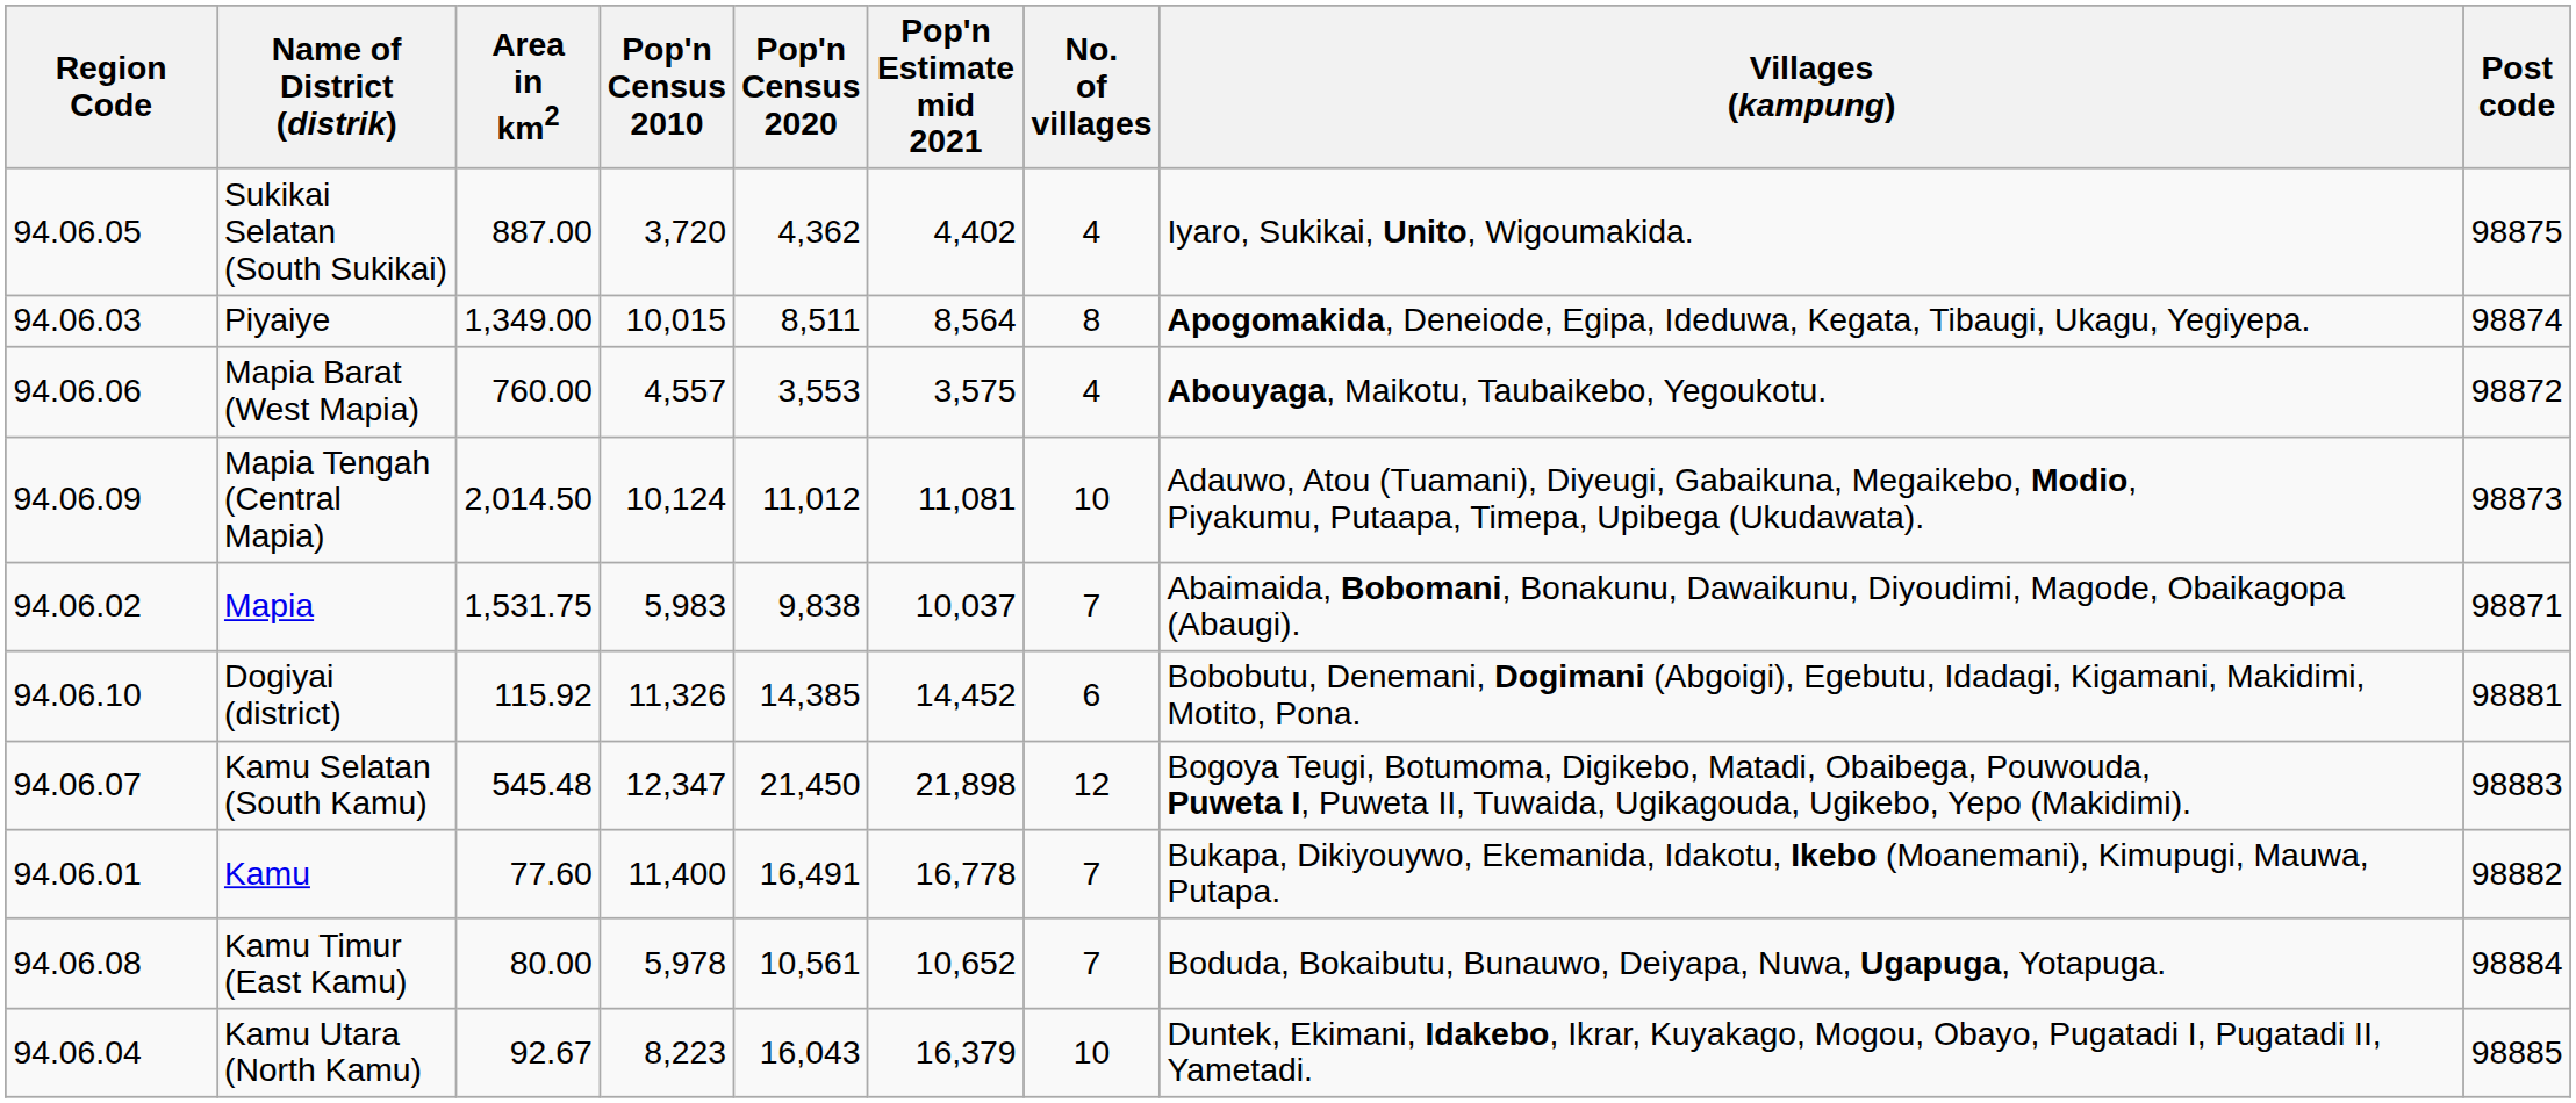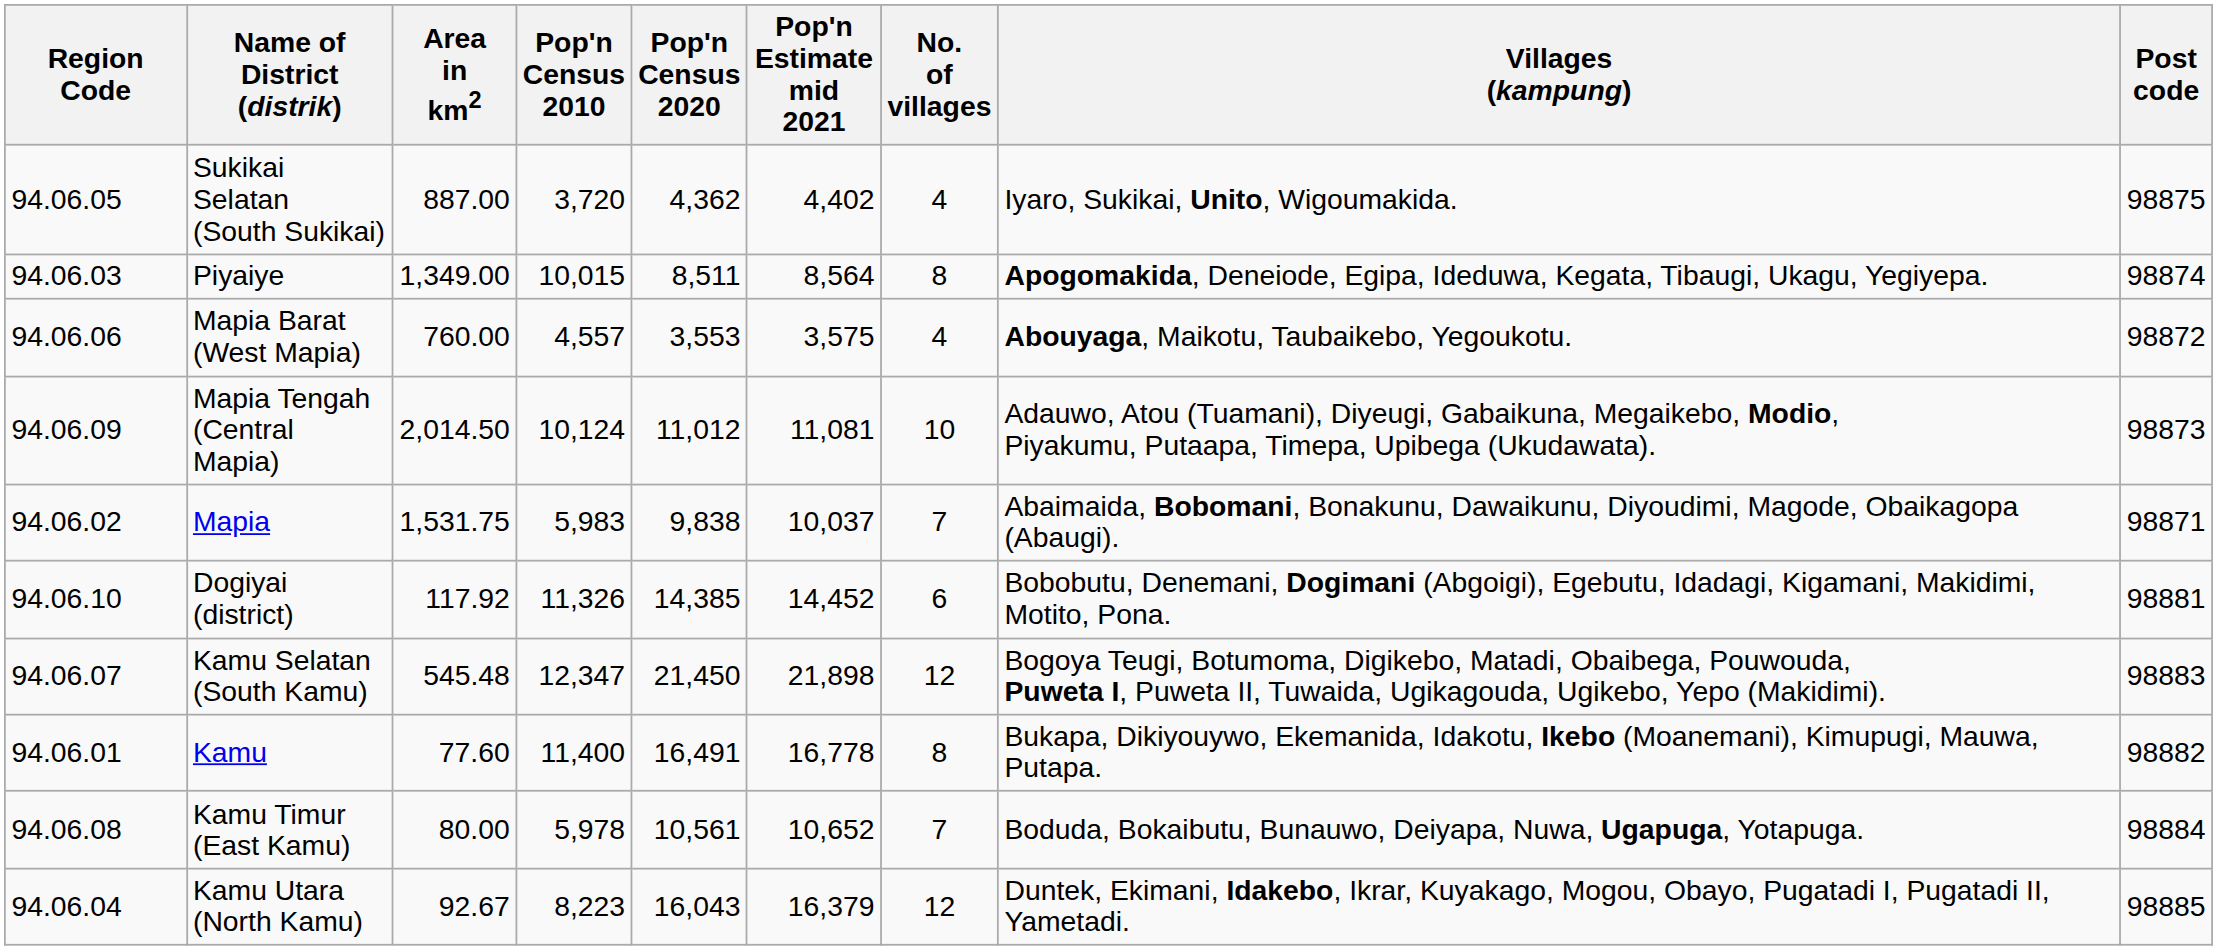 <table class="wikitable">
 <tr>
 <th>Region Code</th>
 <th>Name of<br>District<br>(<em>distrik</em>)</th>
 <th>Area <br>in<br>km<sup>2</sup></th>
 <th>Pop'n <br> Census <br> 2010</th>
 <th>Pop'n <br> Census <br> 2020</th>
 <th>Pop'n <br> Estimate <br> mid 2021</th>
 <th>No. <br>of<br>villages</th>
 <th>Villages<br>(<em>kampung</em>)</th>
 <th>Post<br>code</th>
 </tr>
 <tr>
 <td>94.06.05</td>
 <td>Sukikai Selatan <br>(South Sukikai)</td>
 <td align="right">887.00</td>
 <td align="right">3,720</td>
 <td align="right">4,362</td>
 <td align="right">4,402</td>
 <td align="center">4</td>
 <td>Iyaro, Sukikai, <strong>Unito</strong>, Wigoumakida.</td>
 <td>98875</td>
 </tr>
 <tr>
 <td>94.06.03</td>
 <td>Piyaiye</td>
 <td align="right">1,349.00</td>
 <td align="right">10,015</td>
 <td align="right">8,511</td>
 <td align="right">8,564</td>
 <td align="center">8</td>
 <td><strong>Apogomakida</strong>, Deneiode, Egipa, Ideduwa, Kegata, Tibaugi, Ukagu, Yegiyepa.</td>
 <td>98874</td>
 </tr>
 <tr>
 <td>94.06.06</td>
 <td>Mapia Barat <br>(West Mapia)</td>
 <td align="right">760.00</td>
 <td align="right">4,557</td>
 <td align="right">3,553</td>
 <td align="right">3,575</td>
 <td align="center">4</td>
 <td><strong>Abouyaga</strong>, Maikotu, Taubaikebo, Yegoukotu.</td>
 <td>98872</td>
 </tr>
 <tr>
 <td>94.06.09</td>
 <td>Mapia Tengah <br>(Central Mapia)</td>
 <td align="right">2,014.50</td>
 <td align="right">10,124</td>
 <td align="right">11,012</td>
 <td align="right">11,081</td>
 <td align="center">10</td>
 <td>Adauwo, Atou (Tuamani), Diyeugi, Gabaikuna, Megaikebo, <strong>Modio</strong>, <br>Piyakumu, Putaapa, Timepa, Upibega (Ukudawata).</td>
 <td>98873</td>
 </tr>
 <tr>
 <td>94.06.02</td>
 <td><a href='#'>Mapia</a></td>
 <td align="right">1,531.75</td>
 <td align="right">5,983</td>
 <td align="right">9,838</td>
 <td align="right">10,037</td>
 <td align="center">7</td>
 <td>Abaimaida, <strong>Bobomani</strong>, Bonakunu, Dawaikunu, Diyoudimi, Magode,  Obaikagopa (Abaugi).</td>
 <td>98871</td>
 </tr>
 <tr>
 <td>94.06.10</td>
 <td>Dogiyai (district)</td>
-<td align="right">115.92</td>
+<td align="right">117.92</td>
 <td align="right">11,326</td>
 <td align="right">14,385</td>
 <td align="right">14,452</td>
 <td align="center">6</td>
 <td>Bobobutu, Denemani, <strong>Dogimani</strong> (Abgoigi), Egebutu, Idadagi, Kigamani, Makidimi, Motito, Pona.</td>
 <td>98881</td>
 </tr>
 <tr>
 <td>94.06.07</td>
 <td>Kamu Selatan <br>(South Kamu)</td>
 <td align="right">545.48</td>
 <td align="right">12,347</td>
 <td align="right">21,450</td>
 <td align="right">21,898</td>
 <td align="center">12</td>
 <td>Bogoya Teugi, Botumoma, Digikebo, Matadi, Obaibega, Pouwouda, <br><strong>Puweta I</strong>, Puweta II, Tuwaida, Ugikagouda, Ugikebo, Yepo (Makidimi).</td>
 <td>98883</td>
 </tr>
 <tr>
 <td>94.06.01</td>
 <td><a href='#'>Kamu</a></td>
 <td align="right">77.60</td>
 <td align="right">11,400</td>
 <td align="right">16,491</td>
 <td align="right">16,778</td>
-<td align="center">7</td>
+<td align="center">8</td>
 <td>Bukapa, Dikiyouywo, Ekemanida, Idakotu, <strong>Ikebo</strong> (Moanemani), Kimupugi, Mauwa, Putapa.</td>
 <td>98882</td>
 </tr>
 <tr (*)>
 <td>94.06.08</td>
 <td>Kamu Timur <br>(East Kamu)</td>
 <td align="right">80.00</td>
 <td align="right">5,978</td>
 <td align="right">10,561</td>
 <td align="right">10,652</td>
 <td align="center">7</td>
 <td>Boduda, Bokaibutu, Bunauwo, Deiyapa, Nuwa, <strong>Ugapuga</strong>, Yotapuga.</td>
 <td>98884</td>
 </tr>
 <tr>
 <td>94.06.04</td>
 <td>Kamu Utara <br>(North Kamu)</td>
 <td align="right">92.67</td>
 <td align="right">8,223</td>
 <td align="right">16,043</td>
 <td align="right">16,379</td>
-<td align="center">10</td>
+<td align="center">12</td>
 <td>Duntek, Ekimani, <strong>Idakebo</strong>, Ikrar, Kuyakago, Mogou, Obayo, Pugatadi I, Pugatadi II, Yametadi.</td>
 <td>98885</td>
 </tr>
 </table>
